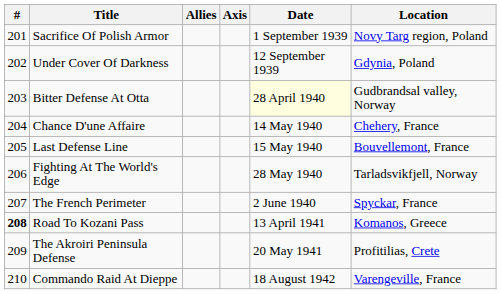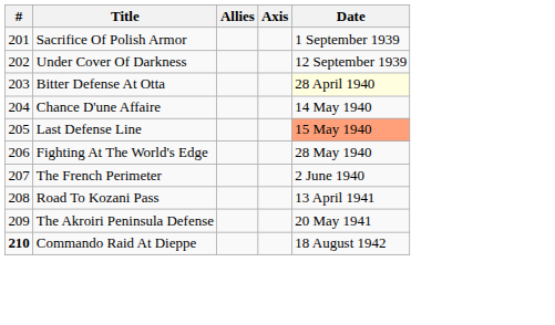 <table class="wikitable sortable">
 <tr>
 <th>#</th>
 <th>Title</th>
 <th>Allies</th>
 <th>Axis</th>
 <th>Date</th>
-<th>Location</th>
 </tr>
 <tr>
 <td>201</td>
 <td>Sacrifice Of Polish Armor</td>
 <td align="center"></td>
 <td align="center"></td>
 <td>1 September 1939</td>
-<td><a href='#'>Novy Targ</a> region, Poland</td>
 </tr>
 <tr>
 <td>202</td>
 <td>Under Cover Of Darkness</td>
 <td align="center"></td>
 <td align="center"></td>
 <td>12 September 1939</td>
-<td><a href='#'>Gdynia</a>, Poland</td>
 </tr>
 <tr>
 <td>203</td>
 <td>Bitter Defense At Otta</td>
 <td align="center"></td>
 <td align="center"></td>
 <td style="background: lightyellow;">28 April 1940</td>
-<td>Gudbrandsal valley, Norway</td>
 </tr>
 <tr>
 <td>204</td>
 <td>Chance D'une Affaire</td>
 <td align="center"></td>
 <td align="center"></td>
 <td>14 May 1940</td>
-<td><a href='#'>Chehery</a>, France</td>
 </tr>
 <tr>
 <td>205</td>
 <td>Last Defense Line</td>
 <td align="center"></td>
 <td align="center"></td>
-<td>15 May 1940</td>
-<td><a href='#'>Bouvellemont</a>, France</td>
+<td style="background: lightsalmon;">15 May 1940</td>
 </tr>
 <tr>
 <td>206</td>
 <td>Fighting At The World's Edge</td>
 <td align="center"> </td>
 <td align="center"></td>
 <td>28 May 1940</td>
-<td>Tarladsvikfjell, Norway</td>
 </tr>
 <tr>
 <td>207</td>
 <td>The French Perimeter</td>
 <td align="center"></td>
 <td align="center"></td>
 <td>2 June 1940</td>
-<td><a href='#'>Spyckar</a>, France</td>
 </tr>
 <tr>
-<td><strong>208</strong></td>
+<td>208</td>
 <td>Road To Kozani Pass</td>
 <td align="center"> </td>
 <td align="center"></td>
 <td>13 April 1941</td>
-<td><a href='#'>Komanos</a>, Greece</td>
 </tr>
 <tr>
 <td>209</td>
 <td>The Akroiri Peninsula Defense</td>
 <td align="center"></td>
 <td align="center"></td>
 <td>20 May 1941</td>
-<td>Profitilias, <a href='#'>Crete</a></td>
 </tr>
 <tr>
-<td>210</td>
+<td><strong>210</strong></td>
 <td>Commando Raid At Dieppe</td>
 <td align="center"></td>
 <td align="center"></td>
 <td>18 August 1942</td>
-<td><a href='#'>Varengeville</a>, France</td>
 </tr>
 </table>
